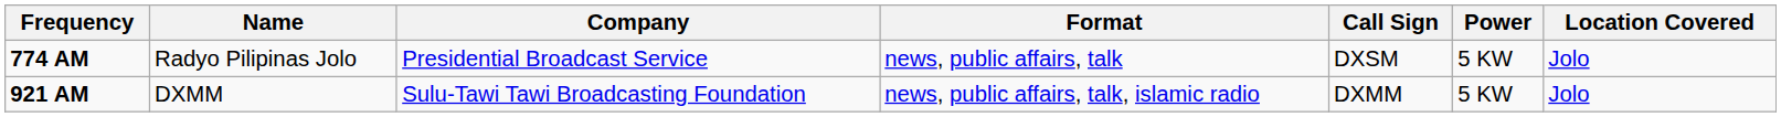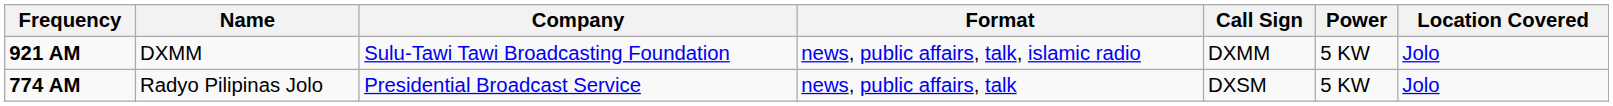 <table class="sortable wikitable" style="width:100%">
 <tr>
 <th>Frequency</th>
 <th>Name</th>
 <th>Company</th>
 <th>Format</th>
 <th>Call Sign</th>
 <th>Power</th>
 <th>Location Covered</th>
 </tr>
 <tr>
+<td><strong>921 AM</strong></td>
+<td>DXMM</td>
+<td><a href='#'>Sulu-Tawi Tawi Broadcasting Foundation</a></td>
+<td><a href='#'>news</a>, <a href='#'>public affairs</a>, <a href='#'>talk</a>, <a href='#'>islamic radio</a></td>
+<td>DXMM</td>
+<td>5 KW</td>
+<td><a href='#'>Jolo</a></td>
+</tr>
+<tr>
 <td><strong>774 AM</strong></td>
 <td>Radyo Pilipinas Jolo</td>
 <td><a href='#'>Presidential Broadcast Service</a></td>
 <td><a href='#'>news</a>, <a href='#'>public affairs</a>, <a href='#'>talk</a></td>
 <td>DXSM</td>
 <td>5 KW</td>
 <td><a href='#'>Jolo</a></td>
 </tr>
-<tr>
-<td><strong>921 AM</strong></td>
-<td>DXMM</td>
-<td><a href='#'>Sulu-Tawi Tawi Broadcasting Foundation</a></td>
-<td><a href='#'>news</a>, <a href='#'>public affairs</a>, <a href='#'>talk</a>, <a href='#'>islamic radio</a></td>
-<td>DXMM</td>
-<td>5 KW</td>
-<td><a href='#'>Jolo</a></td>
-</tr>
 </table>
